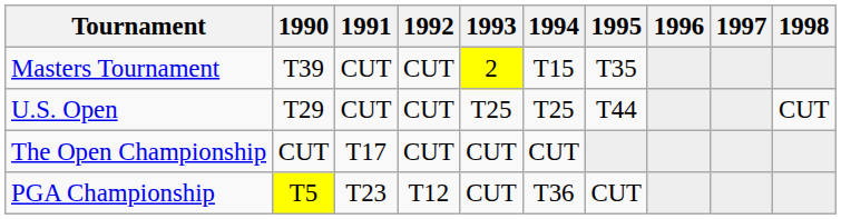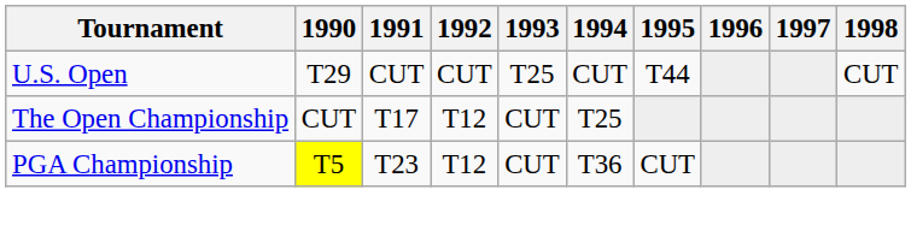 <table class="wikitable" style="font-size:95%;text-align:center;">
 <tr>
 <th>Tournament</th>
 <th>1990</th>
 <th>1991</th>
 <th>1992</th>
 <th>1993</th>
 <th>1994</th>
 <th>1995</th>
 <th>1996</th>
 <th>1997</th>
 <th>1998</th>
 </tr>
 <tr>
-<td align=left><a href='#'>Masters Tournament</a></td>
-<td>T39</td>
-<td>CUT</td>
-<td>CUT</td>
-<td style="background:yellow;">2</td>
-<td>T15</td>
-<td>T35</td>
-<td style="background:#eeeeee;"></td>
-<td style="background:#eeeeee;"></td>
-<td style="background:#eeeeee;"></td>
-</tr>
-<tr>
 <td align=left><a href='#'>U.S. Open</a></td>
 <td>T29</td>
 <td>CUT</td>
 <td>CUT</td>
 <td>T25</td>
-<td>T25</td>
+<td>CUT</td>
 <td>T44</td>
 <td style="background:#eeeeee;"></td>
 <td style="background:#eeeeee;"></td>
 <td>CUT</td>
 </tr>
 <tr>
 <td align=left><a href='#'>The Open Championship</a></td>
 <td>CUT</td>
 <td>T17</td>
+<td>T12</td>
 <td>CUT</td>
-<td>CUT</td>
-<td>CUT</td>
+<td>T25</td>
 <td style="background:#eeeeee;"></td>
 <td style="background:#eeeeee;"></td>
 <td style="background:#eeeeee;"></td>
 <td style="background:#eeeeee;"></td>
 </tr>
 <tr>
 <td align=left><a href='#'>PGA Championship</a></td>
 <td style="background:yellow;">T5</td>
 <td>T23</td>
 <td>T12</td>
 <td>CUT</td>
 <td>T36</td>
 <td>CUT</td>
 <td style="background:#eeeeee;"></td>
 <td style="background:#eeeeee;"></td>
 <td style="background:#eeeeee;"></td>
 </tr>
 </table>
